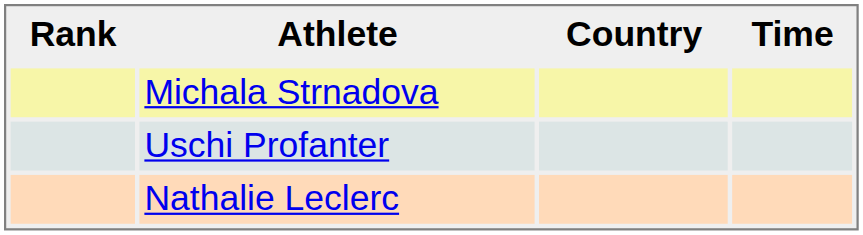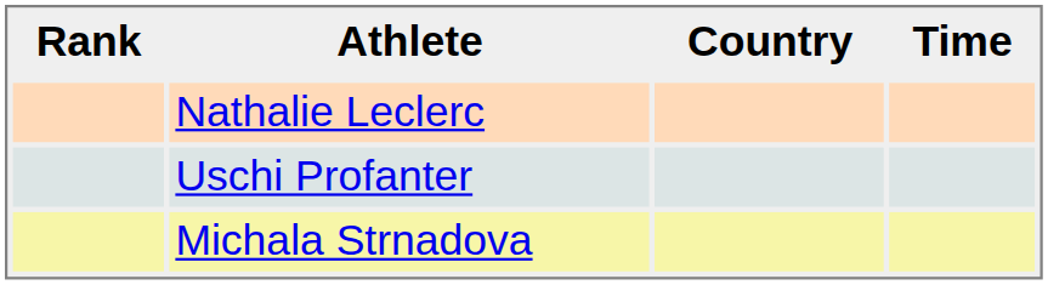 <table style="border-style:solid;border-width:1px;border-color:#808080;background-color:#EFEFEF" cellspacing="2" cellpadding="2" width="385px">
 <tr bgcolor="#EFEFEF">
 <th>Rank</th>
 <th>Athlete</th>
 <th>Country</th>
 <th>Time</th>
 </tr>
 <tr bgcolor="#F7F6A8" >
 </tr>
-<tr bgcolor="#F7F6A8">
+<tr bgcolor="#FFDAB9">
 <td align=center></td>
-<td><a href='#'>Michala Strnadova</a></td>
+<td><a href='#'>Nathalie Leclerc</a></td>
 <td></td>
 <td align="right"></td>
 </tr>
 <tr bgcolor="#DCE5E5">
 <td align=center></td>
 <td><a href='#'>Uschi Profanter</a></td>
 <td></td>
 <td align="right"></td>
 </tr>
-<tr bgcolor="#FFDAB9">
+<tr bgcolor="#F7F6A8">
 <td align=center></td>
-<td><a href='#'>Nathalie Leclerc</a></td>
+<td><a href='#'>Michala Strnadova</a></td>
 <td></td>
 <td align="right"></td>
 </tr>
 </table>
